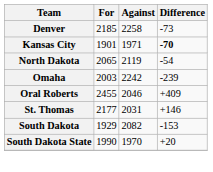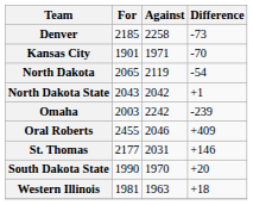 <table class="wikitable sortable">
 <tr>
 <th scope="col">Team</th>
 <th scope="col">For</th>
 <th scope="col">Against</th>
 <th scope="col">Difference</th>
 </tr>
 <tr>
 <th style=>Denver</th>
 <td>2185</td>
 <td>2258</td>
 <td>-73</td>
 </tr>
 <tr>
 <th style=>Kansas City</th>
 <td>1901</td>
 <td>1971</td>
-<td><strong>-70</strong></td>
+<td>-70</td>
 </tr>
 <tr>
 <th style=>North Dakota</th>
 <td>2065</td>
 <td>2119</td>
 <td>-54</td>
+</tr>
+<tr>
+<th style=>North Dakota State</th>
+<td>2043</td>
+<td>2042</td>
+<td>+1</td>
 </tr>
 <tr>
 <th style=>Omaha</th>
 <td>2003</td>
 <td>2242</td>
 <td>-239</td>
 </tr>
 <tr>
 <th style=>Oral Roberts</th>
 <td>2455</td>
 <td>2046</td>
 <td>+409</td>
 </tr>
 <tr>
 <th style=>St. Thomas</th>
 <td>2177</td>
 <td>2031</td>
 <td>+146</td>
 </tr>
 <tr>
-<th style=>South Dakota</th>
-<td>1929</td>
-<td>2082</td>
-<td>-153</td>
-</tr>
-<tr>
 <th style=>South Dakota State</th>
 <td>1990</td>
 <td>1970</td>
 <td>+20</td>
 </tr>
 <tr>
+<th style=>Western Illinois</th>
+<td>1981</td>
+<td>1963</td>
+<td>+18</td>
+</tr>
+<tr>
 </tr>
 </table>
